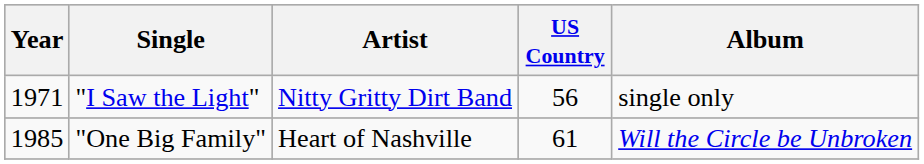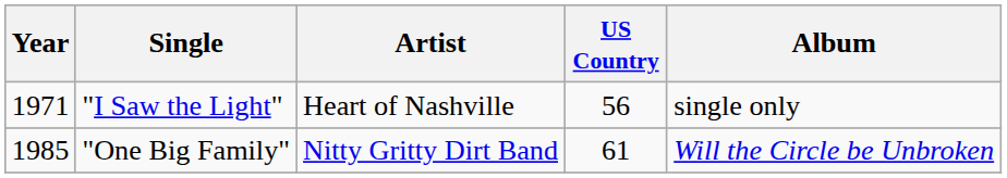 <table class="wikitable">
 <tr>
 <th>Year</th>
 <th>Single</th>
 <th>Artist</th>
 <th style="width:50px;"><small><a href='#'>US Country</a></small></th>
 <th>Album</th>
 </tr>
 <tr>
 <td>1971</td>
 <td>"<a href='#'>I Saw the Light</a>"</td>
-<td><a href='#'>Nitty Gritty Dirt Band</a></td>
+<td>Heart of Nashville</td>
 <td style="text-align:center;">56</td>
 <td>single only</td>
 </tr>
 <tr>
 <td>1985</td>
 <td>"One Big Family"</td>
-<td>Heart of Nashville</td>
+<td><a href='#'>Nitty Gritty Dirt Band</a></td>
 <td style="text-align:center;">61</td>
 <td><em><a href='#'>Will the Circle be Unbroken</a></em></td>
 </tr>
 </table>
